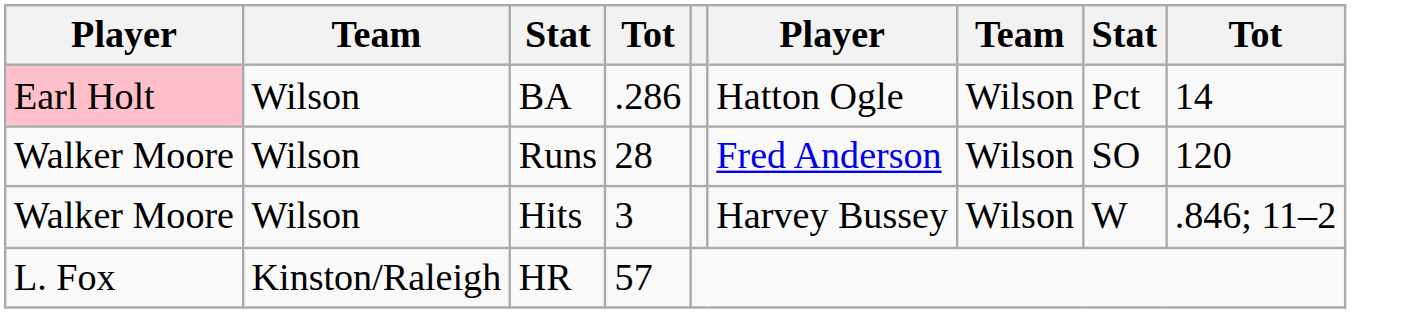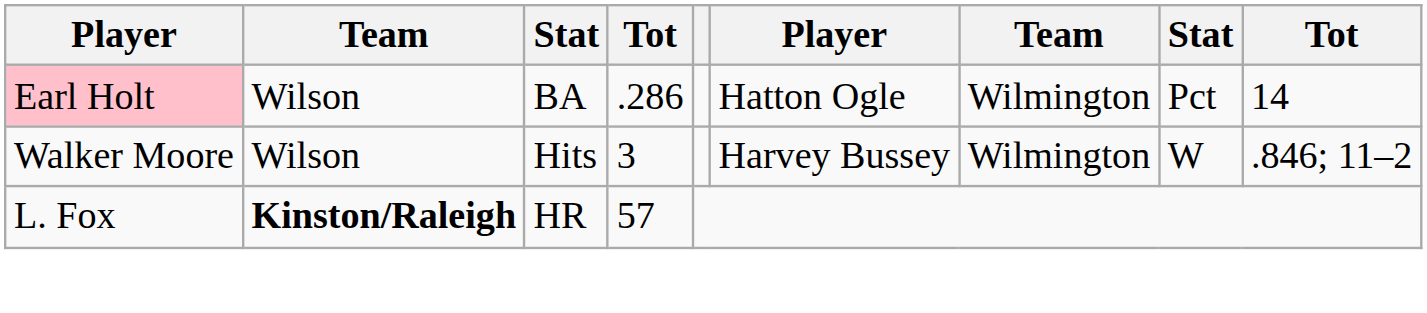 <table class="wikitable">
 <tr>
 <th>Player</th>
 <th>Team</th>
 <th>Stat</th>
 <th>Tot</th>
 <th></th>
 <th>Player</th>
 <th>Team</th>
 <th>Stat</th>
 <th>Tot</th>
 </tr>
 <tr>
 <td style="background: pink;">Earl Holt</td>
 <td>Wilson</td>
 <td>BA</td>
 <td>.286</td>
 <td></td>
 <td>Hatton Ogle</td>
-<td>Wilson</td>
+<td>Wilmington</td>
 <td>Pct</td>
 <td>14</td>
-</tr>
-<tr>
-<td>Walker Moore</td>
-<td>Wilson</td>
-<td>Runs</td>
-<td>28</td>
-<td></td>
-<td><a href='#'>Fred Anderson</a></td>
-<td>Wilson</td>
-<td>SO</td>
-<td>120</td>
 </tr>
 <tr>
 <td>Walker Moore</td>
 <td>Wilson</td>
 <td>Hits</td>
 <td>3</td>
 <td></td>
 <td>Harvey Bussey</td>
-<td>Wilson</td>
+<td>Wilmington</td>
 <td>W</td>
 <td>.846; 11–2</td>
 </tr>
 <tr>
 <td>L. Fox</td>
-<td>Kinston/Raleigh</td>
+<td><strong>Kinston/Raleigh</strong></td>
 <td>HR</td>
 <td>57</td>
 </tr>
 </table>
